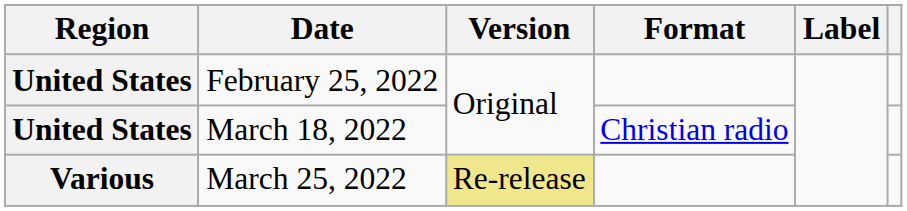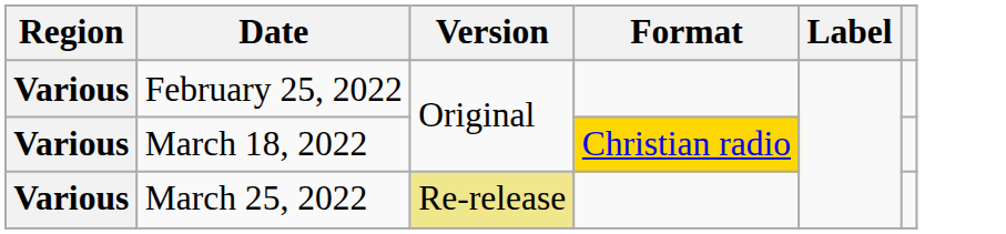 <table class="wikitable plainrowheaders">
 <tr>
 <th scope="col">Region</th>
 <th scope="col">Date</th>
 <th scope="col">Version</th>
 <th scope="col">Format</th>
 <th scope="col">Label</th>
 <th scope="col"></th>
 </tr>
 <tr>
-<th scope="row">United States</th>
+<th scope="row">Various</th>
 <td>February 25, 2022</td>
 <td rowspan="2">Original</td>
 <td></td>
 <td rowspan="3"></td>
 <td></td>
 </tr>
 <tr>
-<th scope="row">United States</th>
+<th scope="row">Various</th>
 <td>March 18, 2022</td>
-<td><a href='#'>Christian radio</a></td>
+<td style="background: gold;"><a href='#'>Christian radio</a></td>
 <td></td>
 </tr>
 <tr>
 <th scope="row">Various</th>
 <td>March 25, 2022</td>
 <td style="background: khaki;">Re-release<br></td>
 <td></td>
 <td></td>
 </tr>
 </table>
